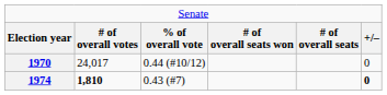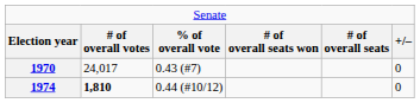 <table class=wikitable>
 <tr>
 <td colspan=7 align=center><a href='#'>Senate</a></td>
 </tr>
 <tr>
 <th>Election year</th>
 <th># of<br>overall votes</th>
 <th>% of<br>overall vote</th>
 <th># of<br>overall seats won</th>
 <th># of<br>overall seats</th>
 <th>+/–</th>
 </tr>
 <tr>
 <th><a href='#'>1970</a></th>
 <td>24,017</td>
-<td>0.44 (#10/12)</td>
+<td>0.43 (#7)</td>
 <td></td>
 <td></td>
 <td> 0</td>
 </tr>
 <tr>
 <th><a href='#'>1974</a></th>
 <td><strong>1,810</strong></td>
-<td>0.43 (#7)</td>
+<td>0.44 (#10/12)</td>
 <td></td>
 <td></td>
-<td><strong> 0</strong></td>
+<td> 0</td>
 </tr>
 </table>
